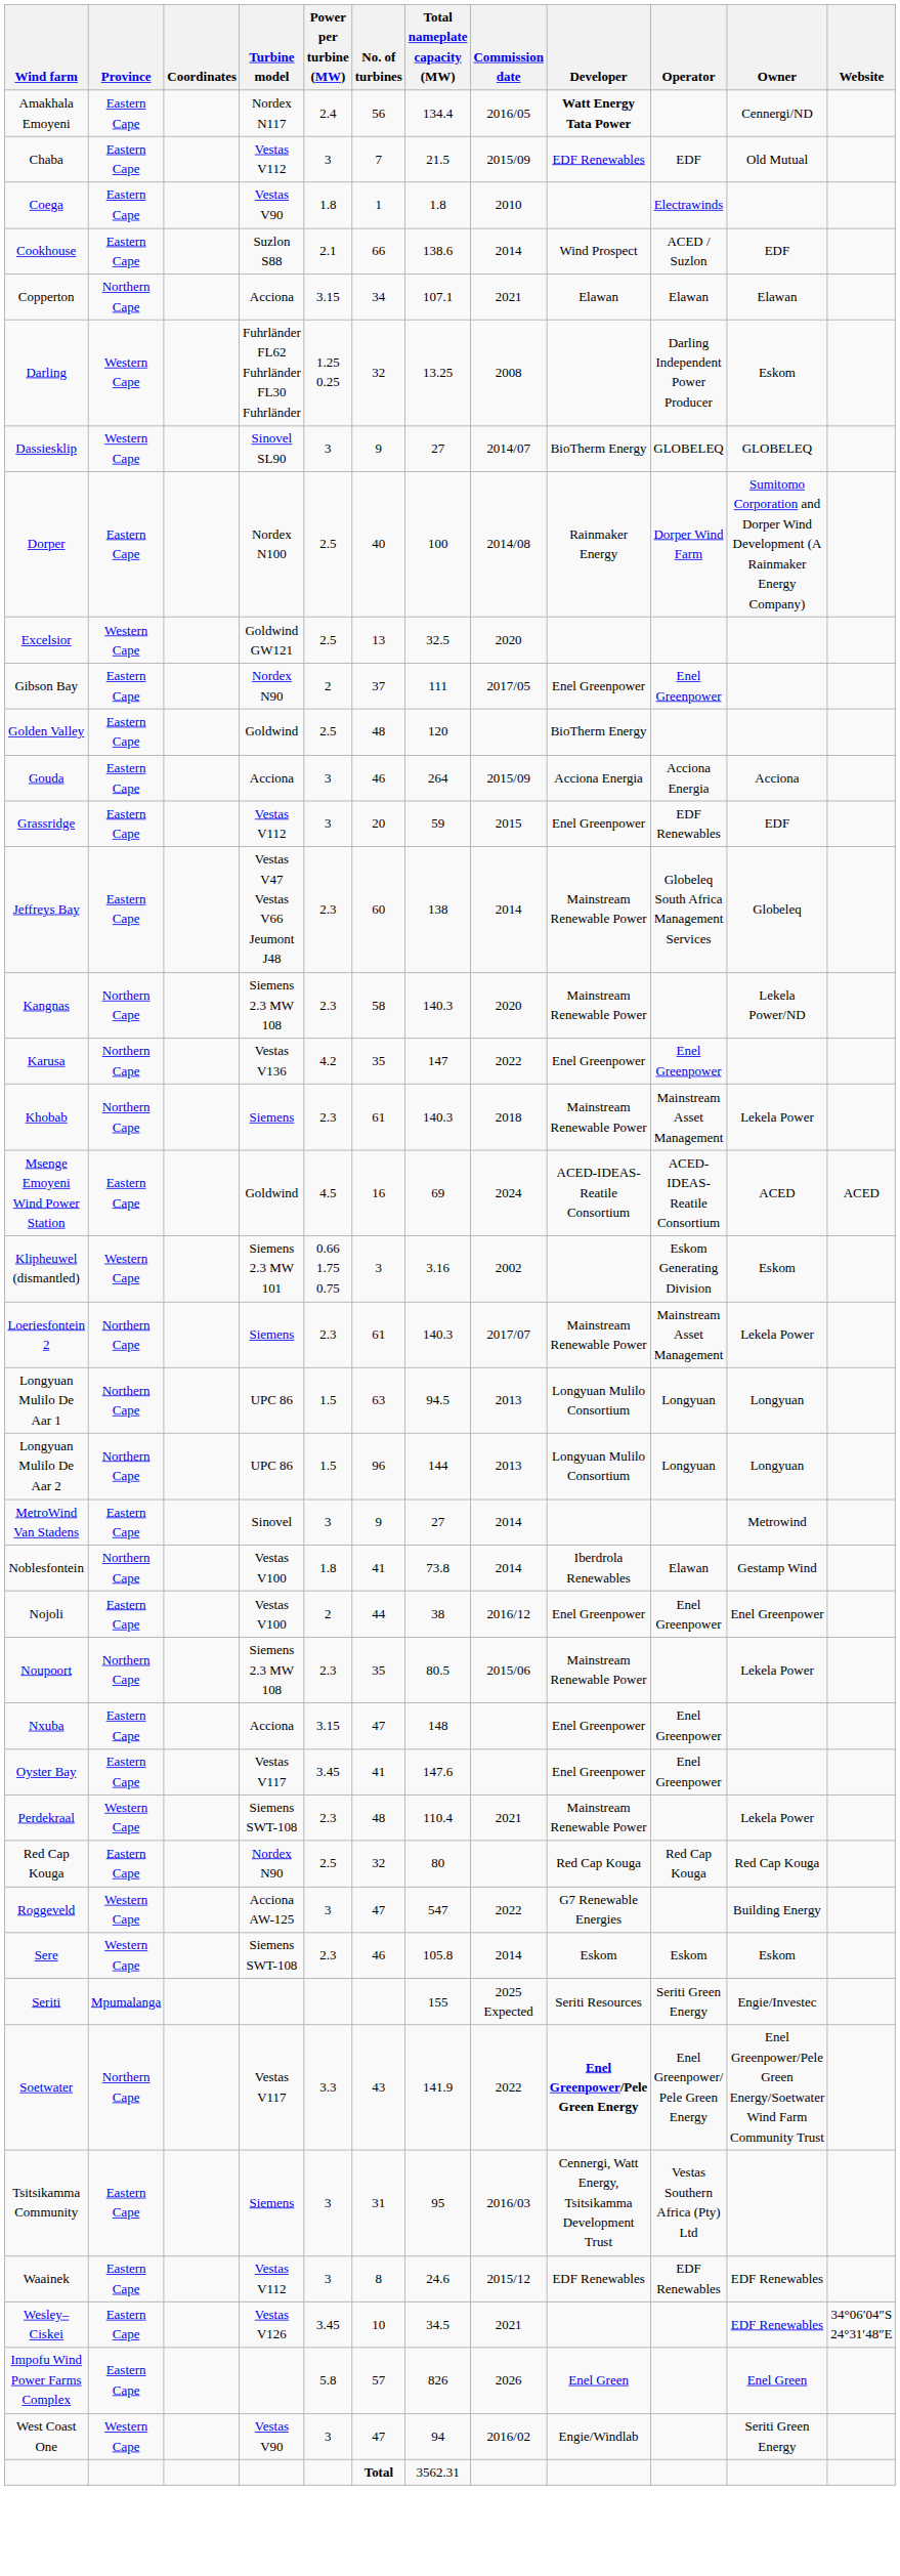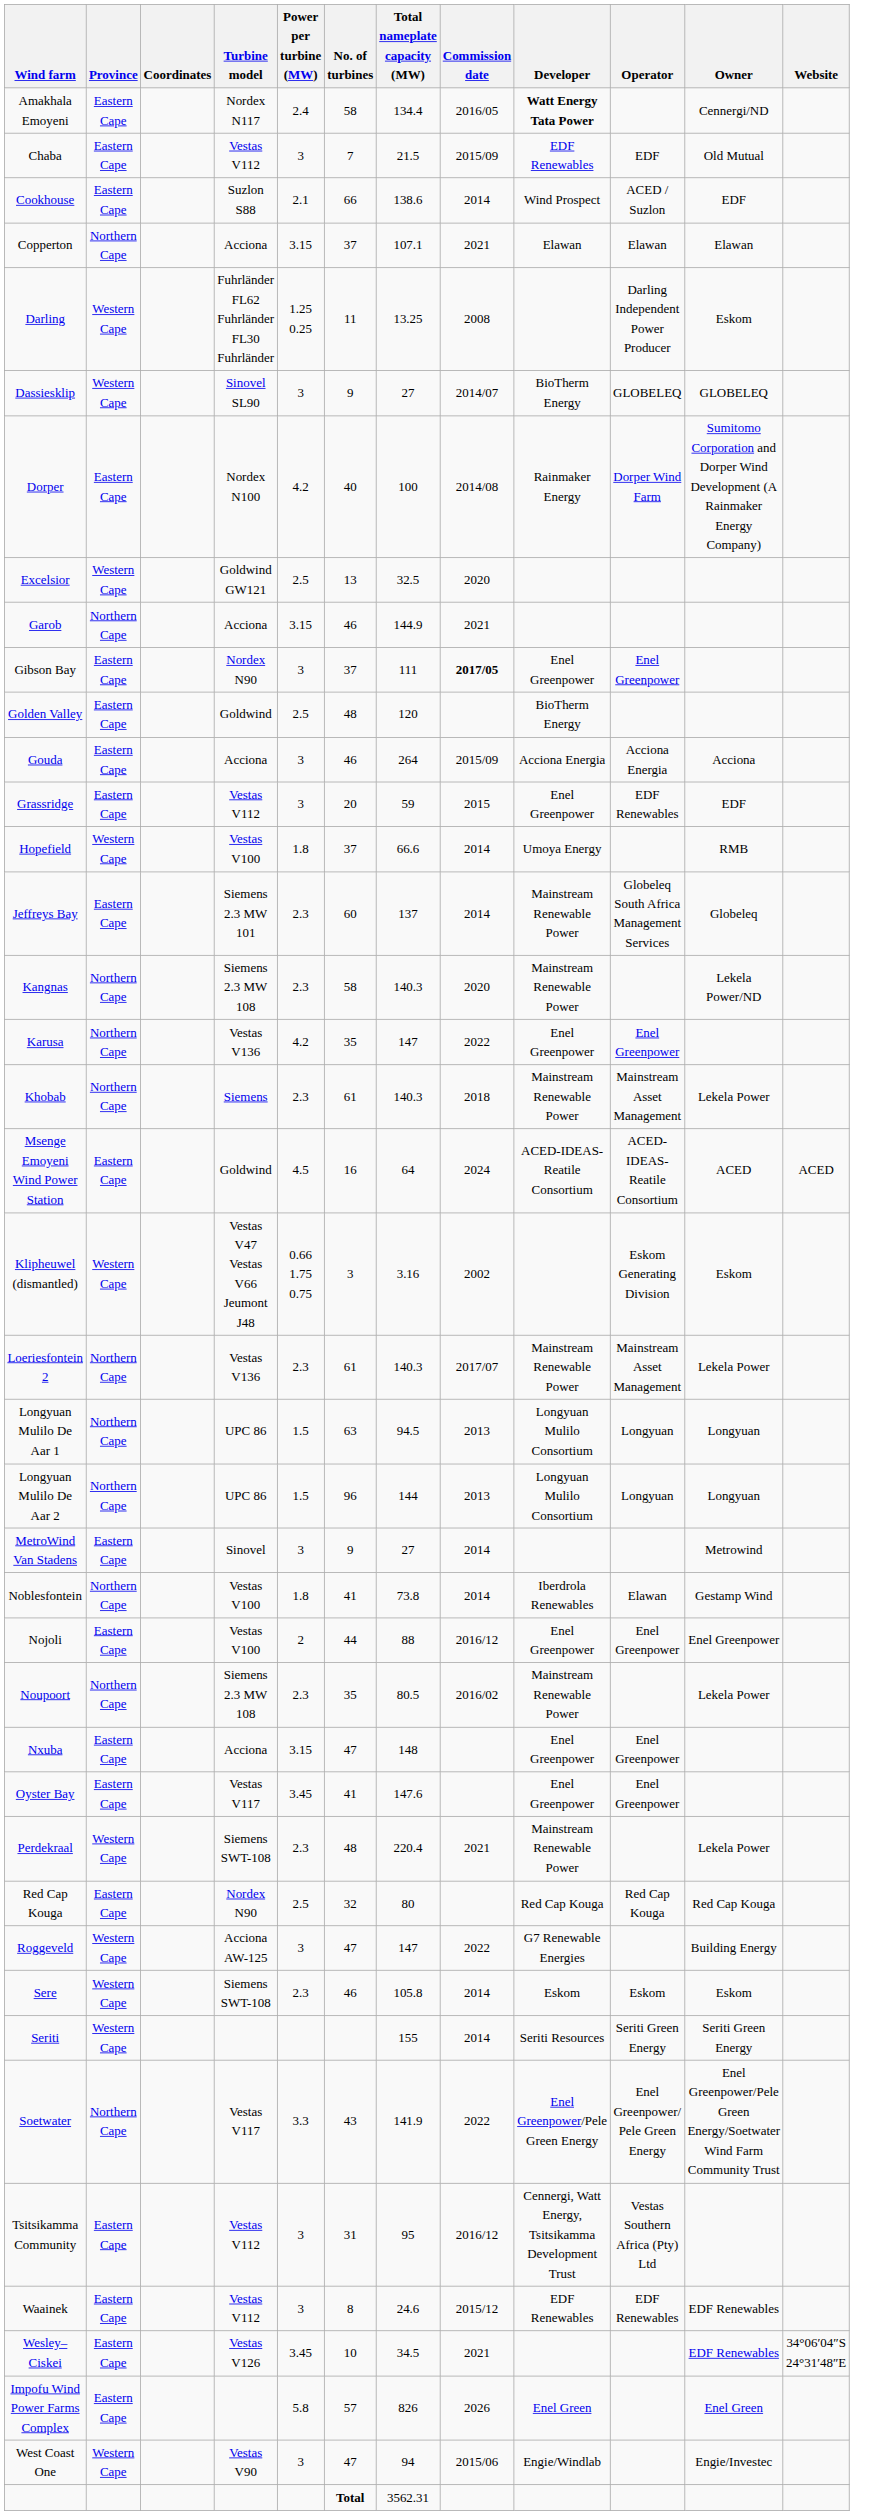 <table class="wikitable sortable" style="font-size:100%;border:0px;text-align:center;line-height:150%;table-layout: fixed">
 <tr class=static-row-header style=vertical-align:bottom>
 <th scope="col"><a href='#'>Wind farm</a></th>
 <th scope="col"><a href='#'>Province</a></th>
 <th scope="col">Coordinates</th>
 <th scope="col"><a href='#'>Turbine</a> model</th>
 <th scope="col">Power per turbine (<a href='#'>MW</a>)</th>
 <th scope="col">No. of turbines</th>
 <th scope="col">Total <a href='#'>nameplate capacity</a> (MW)</th>
 <th scope="col"><a href='#'>Commission date</a></th>
 <th scope="col">Developer</th>
 <th scope="col">Operator</th>
 <th scope="col">Owner</th>
 <th scope="col" class="unsortable">Website</th>
 </tr>
 <tr>
 <td>Amakhala Emoyeni</td>
 <td><a href='#'>Eastern Cape</a></td>
 <td></td>
 <td>Nordex N117</td>
 <td>2.4</td>
-<td>56</td>
+<td>58</td>
 <td>134.4</td>
 <td>2016/05</td>
 <td><strong>Watt Energy<br>Tata Power</strong></td>
 <td></td>
 <td>Cennergi/ND</td>
 <td></td>
 </tr>
 <tr>
 <td>Chaba</td>
 <td><a href='#'>Eastern Cape</a></td>
 <td></td>
 <td><a href='#'>Vestas</a> V112</td>
 <td>3</td>
 <td>7</td>
 <td>21.5</td>
 <td>2015/09</td>
 <td><a href='#'>EDF Renewables</a></td>
 <td>EDF</td>
 <td>Old Mutual</td>
 <td></td>
 </tr>
 <tr>
-<td><a href='#'>Coega</a></td>
-<td><a href='#'>Eastern Cape</a></td>
-<td></td>
-<td><a href='#'>Vestas</a> V90</td>
-<td>1.8</td>
-<td>1</td>
-<td>1.8</td>
-<td>2010</td>
-<td></td>
-<td><a href='#'>Electrawinds</a></td>
-<td></td>
-<td></td>
-</tr>
-<tr>
 <td><a href='#'>Cookhouse</a></td>
 <td><a href='#'>Eastern Cape</a></td>
 <td></td>
 <td>Suzlon S88</td>
 <td>2.1</td>
 <td>66</td>
 <td>138.6</td>
 <td>2014</td>
 <td>Wind Prospect</td>
 <td>ACED / Suzlon</td>
 <td>EDF</td>
 <td></td>
 </tr>
 <tr>
 <td>Copperton</td>
 <td><a href='#'>Northern Cape</a></td>
 <td></td>
 <td>Acciona</td>
 <td>3.15</td>
-<td>34</td>
+<td>37</td>
 <td>107.1</td>
 <td>2021</td>
 <td>Elawan</td>
 <td>Elawan</td>
 <td>Elawan</td>
 <td></td>
 </tr>
 <tr>
 <td><a href='#'>Darling</a></td>
 <td><a href='#'>Western Cape</a></td>
 <td></td>
 <td>Fuhrländer FL62<br>Fuhrländer FL30<br>Fuhrländer</td>
 <td>1.25<br>0.25</td>
-<td>32</td>
+<td>11</td>
 <td>13.25</td>
 <td>2008</td>
 <td></td>
 <td>Darling Independent Power Producer</td>
 <td>Eskom</td>
 <td> </td>
 </tr>
 <tr>
 <td><a href='#'>Dassiesklip</a></td>
 <td><a href='#'>Western Cape</a></td>
 <td></td>
 <td><a href='#'>Sinovel</a> SL90</td>
 <td>3</td>
 <td>9</td>
 <td>27</td>
 <td>2014/07</td>
 <td>BioTherm Energy</td>
 <td>GLOBELEQ</td>
 <td>GLOBELEQ</td>
 <td></td>
 </tr>
 <tr>
 <td><a href='#'>Dorper</a></td>
 <td><a href='#'>Eastern Cape</a></td>
 <td></td>
 <td>Nordex N100</td>
-<td>2.5</td>
+<td>4.2</td>
 <td>40</td>
 <td>100</td>
 <td>2014/08</td>
 <td>Rainmaker Energy</td>
 <td><a href='#'>Dorper Wind Farm</a></td>
 <td><a href='#'>Sumitomo Corporation</a> and Dorper Wind Development (A Rainmaker Energy Company)</td>
 <td></td>
 </tr>
 <tr>
 <td><a href='#'>Excelsior</a></td>
 <td><a href='#'>Western Cape</a></td>
 <td></td>
 <td>Goldwind GW121</td>
 <td>2.5</td>
 <td>13</td>
 <td>32.5</td>
 <td>2020</td>
 <td></td>
 <td></td>
 <td></td>
 <td></td>
 </tr>
 <tr>
+<td><a href='#'>Garob</a></td>
+<td><a href='#'>Northern Cape</a></td>
+<td></td>
+<td>Acciona</td>
+<td>3.15</td>
+<td>46</td>
+<td>144.9</td>
+<td>2021</td>
+<td></td>
+<td></td>
+<td></td>
+<td></td>
+</tr>
+<tr>
 <td>Gibson Bay</td>
 <td><a href='#'>Eastern Cape</a></td>
 <td></td>
 <td><a href='#'>Nordex</a> N90</td>
-<td>2</td>
+<td>3</td>
 <td>37</td>
 <td>111</td>
-<td>2017/05</td>
+<td><strong>2017/05</strong></td>
 <td>Enel Greenpower</td>
 <td><a href='#'>Enel Greenpower</a></td>
 <td></td>
 <td></td>
 </tr>
 <tr>
 <td><a href='#'>Golden Valley</a></td>
 <td><a href='#'>Eastern Cape</a></td>
 <td></td>
 <td>Goldwind</td>
 <td>2.5</td>
 <td>48</td>
 <td>120</td>
 <td></td>
 <td>BioTherm Energy</td>
 <td></td>
 <td></td>
 <td></td>
 </tr>
 <tr>
 <td><a href='#'>Gouda</a></td>
 <td><a href='#'>Eastern Cape</a></td>
 <td></td>
 <td>Acciona</td>
 <td>3</td>
 <td>46</td>
 <td>264</td>
 <td>2015/09</td>
 <td>Acciona Energia</td>
 <td>Acciona Energia</td>
 <td>Acciona</td>
 <td></td>
 </tr>
 <tr>
 <td><a href='#'>Grassridge</a></td>
 <td><a href='#'>Eastern Cape</a></td>
 <td></td>
 <td><a href='#'>Vestas</a> V112</td>
 <td>3</td>
 <td>20</td>
 <td>59</td>
 <td>2015</td>
 <td>Enel Greenpower</td>
 <td>EDF Renewables</td>
 <td>EDF</td>
 <td></td>
 </tr>
 <tr>
+<td><a href='#'>Hopefield</a></td>
+<td><a href='#'>Western Cape</a></td>
+<td></td>
+<td><a href='#'>Vestas</a> V100</td>
+<td>1.8</td>
+<td>37</td>
+<td>66.6</td>
+<td>2014</td>
+<td>Umoya Energy</td>
+<td></td>
+<td>RMB</td>
+<td></td>
+</tr>
+<tr>
 <td><a href='#'>Jeffreys Bay</a></td>
 <td><a href='#'>Eastern Cape</a></td>
 <td></td>
-<td>Vestas V47<br>Vestas V66<br>Jeumont J48</td>
+<td>Siemens 2.3 MW 101</td>
 <td>2.3</td>
 <td>60</td>
-<td>138</td>
+<td>137</td>
 <td>2014</td>
 <td>Mainstream Renewable Power</td>
 <td>Globeleq South Africa Management Services</td>
 <td>Globeleq</td>
 <td></td>
 </tr>
 <tr>
 <td><a href='#'>Kangnas</a></td>
 <td><a href='#'>Northern Cape</a></td>
 <td></td>
 <td>Siemens 2.3 MW 108</td>
 <td>2.3</td>
 <td>58</td>
 <td>140.3</td>
 <td>2020</td>
 <td>Mainstream Renewable Power</td>
 <td></td>
 <td>Lekela Power/ND</td>
 <td></td>
 </tr>
 <tr>
 <td><a href='#'>Karusa</a></td>
 <td><a href='#'>Northern Cape</a></td>
 <td></td>
 <td>Vestas V136</td>
 <td>4.2</td>
 <td>35</td>
 <td>147</td>
 <td>2022</td>
 <td>Enel Greenpower</td>
 <td><a href='#'>Enel Greenpower</a></td>
 <td></td>
 <td></td>
 </tr>
 <tr>
 <td><a href='#'>Khobab</a></td>
 <td><a href='#'>Northern Cape</a></td>
 <td></td>
 <td><a href='#'>Siemens</a></td>
 <td>2.3</td>
 <td>61</td>
 <td>140.3</td>
 <td>2018</td>
 <td>Mainstream Renewable Power</td>
 <td>Mainstream Asset Management</td>
 <td>Lekela Power</td>
 <td></td>
 </tr>
 <tr>
 <td><a href='#'>Msenge Emoyeni Wind Power Station</a></td>
 <td><a href='#'>Eastern Cape</a></td>
 <td></td>
 <td>Goldwind</td>
 <td>4.5</td>
 <td>16</td>
-<td>69</td>
+<td>64</td>
 <td>2024</td>
 <td>ACED-IDEAS-Reatile Consortium</td>
 <td>ACED-IDEAS-Reatile Consortium</td>
 <td>ACED</td>
 <td>ACED</td>
 </tr>
 <tr>
 <td><a href='#'>Klipheuwel</a> (dismantled)</td>
 <td><a href='#'>Western Cape</a></td>
 <td></td>
-<td>Siemens 2.3 MW 101</td>
+<td>Vestas V47<br>Vestas V66<br>Jeumont J48</td>
 <td>0.66<br>1.75<br>0.75</td>
 <td>3</td>
 <td>3.16</td>
 <td>2002</td>
 <td></td>
 <td>Eskom Generating Division</td>
 <td>Eskom</td>
 <td></td>
 </tr>
 <tr>
 <td><a href='#'>Loeriesfontein 2</a></td>
 <td><a href='#'>Northern Cape</a></td>
 <td></td>
-<td><a href='#'>Siemens</a></td>
+<td>Vestas V136</td>
 <td>2.3</td>
 <td>61</td>
 <td>140.3</td>
 <td>2017/07</td>
 <td>Mainstream Renewable Power</td>
 <td>Mainstream Asset Management</td>
 <td>Lekela Power</td>
 <td></td>
 </tr>
 <tr>
 <td>Longyuan Mulilo De Aar 1</td>
 <td><a href='#'>Northern Cape</a></td>
 <td></td>
 <td>UPC 86</td>
 <td>1.5</td>
 <td>63</td>
 <td>94.5</td>
 <td>2013</td>
 <td>Longyuan Mulilo Consortium</td>
 <td>Longyuan</td>
 <td>Longyuan</td>
 <td></td>
 </tr>
 <tr>
 <td>Longyuan Mulilo De Aar 2</td>
 <td><a href='#'>Northern Cape</a></td>
 <td></td>
 <td>UPC 86</td>
 <td>1.5</td>
 <td>96</td>
 <td>144</td>
 <td>2013</td>
 <td>Longyuan Mulilo Consortium</td>
 <td>Longyuan</td>
 <td>Longyuan</td>
 <td></td>
 </tr>
 <tr>
 <td><a href='#'>MetroWind Van Stadens</a></td>
 <td><a href='#'>Eastern Cape</a></td>
 <td></td>
 <td>Sinovel</td>
 <td>3</td>
 <td>9</td>
 <td>27</td>
 <td>2014</td>
 <td></td>
 <td></td>
 <td>Metrowind</td>
 <td></td>
 </tr>
 <tr>
 <td>Noblesfontein</td>
 <td><a href='#'>Northern Cape</a></td>
 <td></td>
 <td>Vestas V100</td>
 <td>1.8</td>
 <td>41</td>
 <td>73.8</td>
 <td>2014</td>
 <td>Iberdrola Renewables</td>
 <td>Elawan</td>
 <td>Gestamp Wind</td>
 <td></td>
 </tr>
 <tr>
 <td>Nojoli</td>
 <td><a href='#'>Eastern Cape</a></td>
 <td></td>
 <td>Vestas V100</td>
 <td>2</td>
 <td>44</td>
-<td>38</td>
+<td>88</td>
 <td>2016/12</td>
 <td>Enel Greenpower</td>
 <td>Enel Greenpower</td>
 <td>Enel Greenpower</td>
 <td></td>
 </tr>
 <tr>
 <td><a href='#'>Noupoort</a></td>
 <td><a href='#'>Northern Cape</a></td>
 <td></td>
 <td>Siemens 2.3 MW 108</td>
 <td>2.3</td>
 <td>35</td>
 <td>80.5</td>
-<td>2015/06</td>
+<td>2016/02</td>
 <td>Mainstream Renewable Power</td>
 <td></td>
 <td>Lekela Power</td>
 <td></td>
 </tr>
 <tr>
 <td><a href='#'>Nxuba</a></td>
 <td><a href='#'>Eastern Cape</a></td>
 <td></td>
 <td>Acciona</td>
 <td>3.15</td>
 <td>47</td>
 <td>148</td>
 <td></td>
 <td>Enel Greenpower</td>
 <td>Enel Greenpower</td>
 <td></td>
 <td></td>
 </tr>
 <tr>
 <td><a href='#'>Oyster Bay</a></td>
 <td><a href='#'>Eastern Cape</a></td>
 <td></td>
 <td>Vestas V117</td>
 <td>3.45</td>
 <td>41</td>
 <td>147.6</td>
 <td></td>
 <td>Enel Greenpower</td>
 <td>Enel Greenpower</td>
 <td></td>
 <td></td>
 </tr>
 <tr>
 <td><a href='#'>Perdekraal</a></td>
 <td><a href='#'>Western Cape</a></td>
 <td></td>
 <td>Siemens SWT-108</td>
 <td>2.3</td>
 <td>48</td>
-<td>110.4</td>
+<td>220.4</td>
 <td>2021</td>
 <td>Mainstream Renewable Power</td>
 <td></td>
 <td>Lekela Power</td>
 <td></td>
 </tr>
 <tr>
 <td>Red Cap Kouga</td>
 <td><a href='#'>Eastern Cape</a></td>
 <td></td>
 <td><a href='#'>Nordex</a> N90</td>
 <td>2.5</td>
 <td>32</td>
 <td>80</td>
 <td></td>
 <td>Red Cap Kouga</td>
 <td>Red Cap Kouga</td>
 <td>Red Cap Kouga</td>
 <td></td>
 </tr>
 <tr>
 <td><a href='#'>Roggeveld</a></td>
 <td><a href='#'>Western Cape</a></td>
 <td></td>
 <td>Acciona AW-125</td>
 <td>3</td>
 <td>47</td>
-<td>547</td>
+<td>147</td>
 <td>2022</td>
 <td>G7 Renewable Energies</td>
 <td></td>
 <td>Building Energy</td>
 <td></td>
 </tr>
 <tr>
 <td><a href='#'>Sere</a></td>
 <td><a href='#'>Western Cape</a></td>
 <td></td>
 <td>Siemens SWT-108</td>
 <td>2.3</td>
 <td>46</td>
 <td>105.8</td>
 <td>2014</td>
 <td>Eskom</td>
 <td>Eskom</td>
 <td>Eskom</td>
 <td></td>
 </tr>
 <tr>
 <td><a href='#'>Seriti</a></td>
-<td><a href='#'>Mpumalanga</a></td>
+<td><a href='#'>Western Cape</a></td>
 <td></td>
 <td></td>
 <td></td>
 <td></td>
 <td>155</td>
-<td>2025 Expected</td>
+<td>2014</td>
 <td>Seriti Resources</td>
 <td>Seriti Green Energy</td>
-<td>Engie/Investec</td>
+<td>Seriti Green Energy</td>
 <td></td>
 </tr>
 <tr>
 <td><a href='#'>Soetwater</a></td>
 <td><a href='#'>Northern Cape</a></td>
 <td></td>
 <td>Vestas V117</td>
 <td>3.3</td>
 <td>43</td>
 <td>141.9</td>
 <td>2022</td>
-<td><strong><a href='#'>Enel Greenpower</a>/Pele Green Energy</strong></td>
+<td><a href='#'>Enel Greenpower</a>/Pele Green Energy</td>
 <td>Enel Greenpower/ Pele Green Energy</td>
 <td>Enel Greenpower/Pele Green Energy/Soetwater Wind Farm Community Trust</td>
 <td></td>
 </tr>
 <tr>
 <td>Tsitsikamma Community</td>
 <td><a href='#'>Eastern Cape</a></td>
 <td></td>
-<td><a href='#'>Siemens</a></td>
+<td><a href='#'>Vestas</a> V112</td>
 <td>3</td>
 <td>31</td>
 <td>95</td>
-<td>2016/03</td>
+<td>2016/12</td>
 <td>Cennergi, Watt Energy, Tsitsikamma Development Trust</td>
 <td>Vestas Southern Africa (Pty) Ltd</td>
 <td></td>
 <td></td>
 </tr>
 <tr>
 <td>Waainek</td>
 <td><a href='#'>Eastern Cape</a></td>
 <td></td>
 <td><a href='#'>Vestas</a> V112</td>
 <td>3</td>
 <td>8</td>
 <td>24.6</td>
 <td>2015/12</td>
 <td>EDF Renewables</td>
 <td>EDF Renewables</td>
 <td>EDF Renewables</td>
 <td></td>
 </tr>
 <tr>
 <td><a href='#'>Wesley–Ciskei</a></td>
 <td><a href='#'>Eastern Cape</a></td>
 <td></td>
 <td><a href='#'>Vestas</a> V126</td>
 <td>3.45</td>
 <td>10</td>
 <td>34.5</td>
 <td>2021</td>
 <td></td>
 <td></td>
 <td><a href='#'>EDF Renewables</a></td>
 <td>34°06′04″S 24°31′48″E</td>
 </tr>
 <tr>
 <td><a href='#'>Impofu Wind Power Farms Complex</a></td>
 <td><a href='#'>Eastern Cape</a></td>
 <td></td>
 <td></td>
 <td>5.8</td>
 <td>57</td>
 <td>826</td>
 <td>2026</td>
 <td><a href='#'>Enel Green</a></td>
 <td></td>
 <td><a href='#'>Enel Green</a></td>
 <td></td>
 </tr>
 <tr>
 <td>West Coast One</td>
 <td><a href='#'>Western Cape</a></td>
 <td></td>
 <td><a href='#'>Vestas</a> V90</td>
 <td>3</td>
 <td>47</td>
 <td>94</td>
-<td>2016/02</td>
+<td>2015/06</td>
 <td>Engie/Windlab</td>
 <td></td>
-<td>Seriti Green Energy</td>
+<td>Engie/Investec</td>
 <td></td>
 </tr>
 <tr>
 <td></td>
 <td></td>
 <td></td>
 <td></td>
 <td></td>
 <td><strong>Total</strong></td>
 <td>3562.31</td>
 <td></td>
 <td></td>
 <td></td>
 <td></td>
 <td></td>
 </tr>
 </table>
